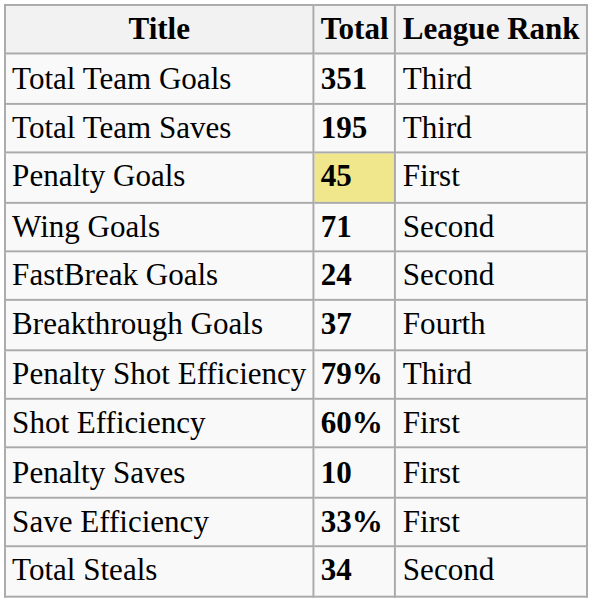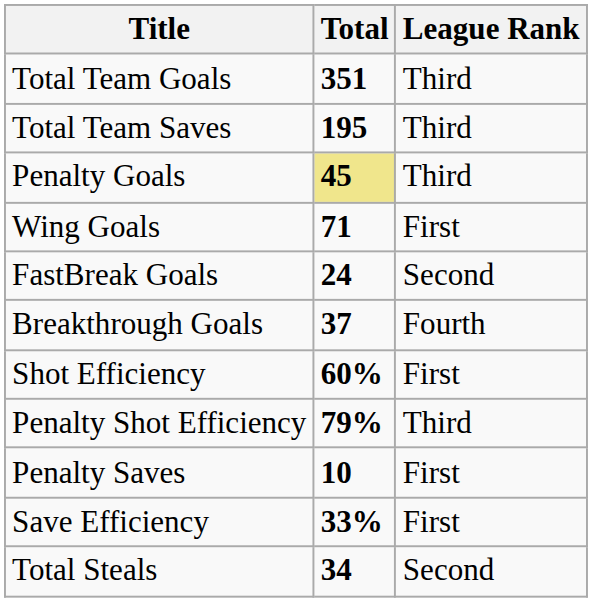 <table class="wikitable">
 <tr>
 <th>Title</th>
 <th>Total</th>
 <th>League Rank</th>
 </tr>
 <tr>
 <td>Total Team Goals</td>
 <td><strong>351</strong></td>
 <td>Third</td>
 </tr>
 <tr>
 <td>Total Team Saves</td>
 <td><strong>195</strong></td>
 <td>Third</td>
 </tr>
 <tr>
 <td>Penalty Goals</td>
 <td style="background: khaki;"><strong>45</strong></td>
-<td>First</td>
+<td>Third</td>
 </tr>
 <tr>
 <td>Wing Goals</td>
 <td><strong>71</strong></td>
-<td>Second</td>
+<td>First</td>
 </tr>
 <tr>
 <td>FastBreak Goals</td>
 <td><strong>24</strong></td>
 <td>Second</td>
 </tr>
 <tr>
 <td>Breakthrough Goals</td>
 <td><strong>37</strong></td>
 <td>Fourth</td>
 </tr>
 <tr>
+<td>Shot Efficiency</td>
+<td><strong>60%</strong></td>
+<td>First</td>
+</tr>
+<tr>
 <td>Penalty Shot Efficiency</td>
 <td><strong>79%</strong></td>
 <td>Third</td>
-</tr>
-<tr>
-<td>Shot Efficiency</td>
-<td><strong>60%</strong></td>
-<td>First</td>
 </tr>
 <tr>
 <td>Penalty Saves</td>
 <td><strong>10</strong></td>
 <td>First</td>
 </tr>
 <tr>
 <td>Save Efficiency</td>
 <td><strong>33%</strong></td>
 <td>First</td>
 </tr>
 <tr>
 <td>Total Steals</td>
 <td><strong>34</strong></td>
 <td>Second</td>
 </tr>
 </table>
